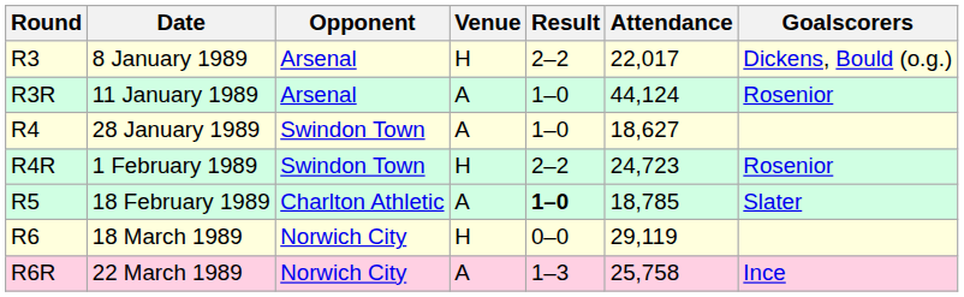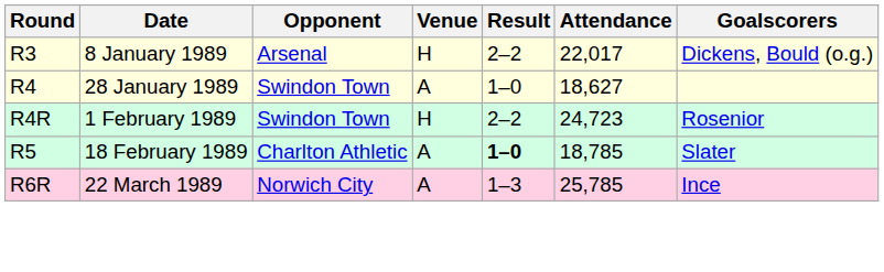 <table class="wikitable">
 <tr>
 <th>Round</th>
 <th>Date</th>
 <th>Opponent</th>
 <th>Venue</th>
 <th>Result</th>
 <th>Attendance</th>
 <th>Goalscorers</th>
 </tr>
 <tr style="background-color: #ffffdd;">
 <td>R3</td>
 <td>8 January 1989</td>
 <td><a href='#'>Arsenal</a></td>
 <td>H</td>
 <td>2–2</td>
 <td>22,017</td>
 <td><a href='#'>Dickens</a>, <a href='#'>Bould</a> (o.g.)</td>
-</tr>
-<tr style="background-color: #d0ffe3;">
-<td>R3R</td>
-<td>11 January 1989</td>
-<td><a href='#'>Arsenal</a></td>
-<td>A</td>
-<td>1–0</td>
-<td>44,124</td>
-<td><a href='#'>Rosenior</a></td>
 </tr>
 <tr style="background-color: #ffffdd;">
 <td>R4</td>
 <td>28 January 1989</td>
 <td><a href='#'>Swindon Town</a></td>
 <td>A</td>
 <td>1–0</td>
 <td>18,627</td>
 <td></td>
 </tr>
 <tr style="background-color: #d0ffe3;">
 <td>R4R</td>
 <td>1 February 1989</td>
 <td><a href='#'>Swindon Town</a></td>
 <td>H</td>
 <td>2–2</td>
 <td>24,723</td>
 <td><a href='#'>Rosenior</a></td>
 </tr>
 <tr style="background-color: #d0ffe3;">
 <td>R5</td>
 <td>18 February 1989</td>
 <td><a href='#'>Charlton Athletic</a></td>
 <td>A</td>
 <td><strong>1–0</strong></td>
 <td>18,785</td>
 <td><a href='#'>Slater</a></td>
 </tr>
-<tr style="background-color: #ffffdd;">
-<td>R6</td>
-<td>18 March 1989</td>
-<td><a href='#'>Norwich City</a></td>
-<td>H</td>
-<td>0–0</td>
-<td>29,119</td>
-<td></td>
-</tr>
 <tr style="background-color: #ffd0e3;">
 <td>R6R</td>
 <td>22 March 1989</td>
 <td><a href='#'>Norwich City</a></td>
 <td>A</td>
 <td>1–3</td>
-<td>25,758</td>
+<td>25,785</td>
 <td><a href='#'>Ince</a></td>
 </tr>
 </table>
